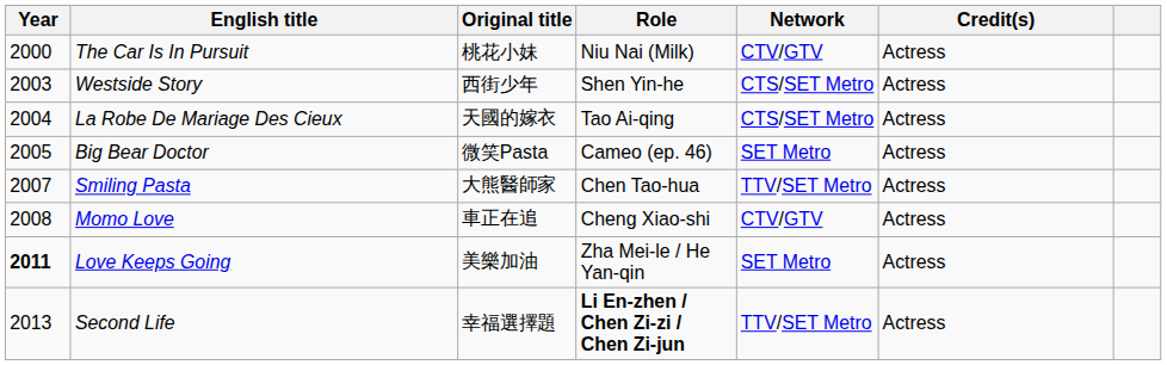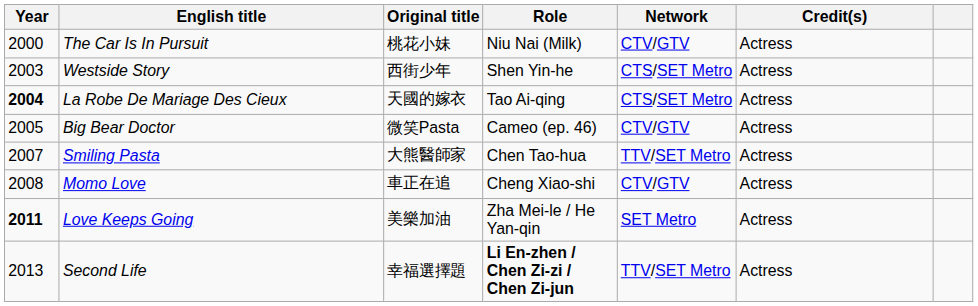 <table class="wikitable sortable plainrowheaders">
 <tr>
 <th scope="col" style="width:3em">Year</th>
 <th scope="col" style="width:20em">English title</th>
 <th>Original title</th>
 <th scope="col" style="width:8em">Role</th>
 <th>Network</th>
 <th scope="col" style="width:12em">Credit(s)</th>
 <th scope="col" style="width:2em" class="unsortable"></th>
 </tr>
 <tr>
 <td>2000</td>
 <td scope="row"><em>The Car Is In Pursuit</em></td>
 <td>桃花小妹</td>
 <td>Niu Nai (Milk)</td>
 <td><a href='#'>CTV</a>/<a href='#'>GTV</a></td>
 <td>Actress</td>
 <td style="text-align: center;"></td>
 </tr>
 <tr>
 <td>2003</td>
 <td scope="row"><em>Westside Story</em></td>
 <td>西街少年</td>
 <td>Shen Yin-he</td>
 <td><a href='#'>CTS</a>/<a href='#'>SET Metro</a></td>
 <td>Actress</td>
 <td style="text-align: center;"></td>
 </tr>
 <tr>
-<td>2004</td>
+<td><strong>2004</strong></td>
 <td><em>La Robe De Mariage Des Cieux</em></td>
 <td>天國的嫁衣</td>
 <td>Tao Ai-qing</td>
 <td><a href='#'>CTS</a>/<a href='#'>SET Metro</a></td>
 <td>Actress</td>
 <td style="text-align: center;"></td>
 </tr>
 <tr>
 <td>2005</td>
 <td><em>Big Bear Doctor</em></td>
 <td>微笑Pasta</td>
 <td>Cameo (ep. 46)</td>
-<td><a href='#'>SET Metro</a></td>
+<td><a href='#'>CTV</a>/<a href='#'>GTV</a></td>
 <td>Actress</td>
 <td></td>
 </tr>
 <tr>
 <td>2007</td>
 <td><em><a href='#'>Smiling Pasta</a></em></td>
 <td>大熊醫師家</td>
 <td>Chen Tao-hua</td>
 <td><a href='#'>TTV</a>/<a href='#'>SET Metro</a></td>
 <td>Actress</td>
 <td style="text-align: center;"></td>
 </tr>
 <tr>
 <td>2008</td>
 <td><em><a href='#'>Momo Love</a></em></td>
 <td>車正在追</td>
 <td>Cheng Xiao-shi</td>
 <td><a href='#'>CTV</a>/<a href='#'>GTV</a></td>
 <td>Actress</td>
 <td style="text-align: center;"></td>
 </tr>
 <tr>
 <td><strong>2011</strong></td>
 <td><em><a href='#'>Love Keeps Going</a></em></td>
 <td>美樂加油</td>
 <td>Zha Mei-le / He Yan-qin</td>
 <td><a href='#'>SET Metro</a></td>
 <td>Actress</td>
 <td style="text-align: center;"></td>
 </tr>
 <tr>
 <td>2013</td>
 <td><em>Second Life</em></td>
 <td>幸福選擇題</td>
 <td><strong>Li En-zhen / Chen Zi-zi / Chen Zi-jun</strong></td>
 <td><a href='#'>TTV</a>/<a href='#'>SET Metro</a></td>
 <td>Actress</td>
 <td style="text-align: center;"></td>
 </tr>
 </table>
